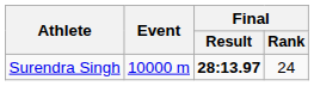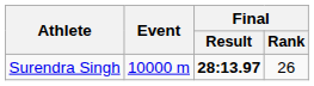 <table class=wikitable style="font-size:90%">
 <tr>
 <th rowspan="2">Athlete</th>
 <th rowspan="2">Event</th>
 <th colspan="2">Final</th>
 </tr>
 <tr style="font-size:95%">
 <th>Result</th>
 <th>Rank</th>
 </tr>
 <tr align=center>
 <td align=left><a href='#'>Surendra Singh</a></td>
 <td align=left><a href='#'>10000 m</a></td>
 <td><strong>28:13.97</strong></td>
-<td>24</td>
+<td>26</td>
 </tr>
 </table>
